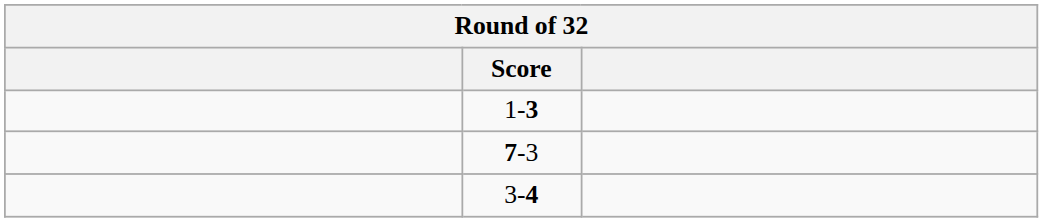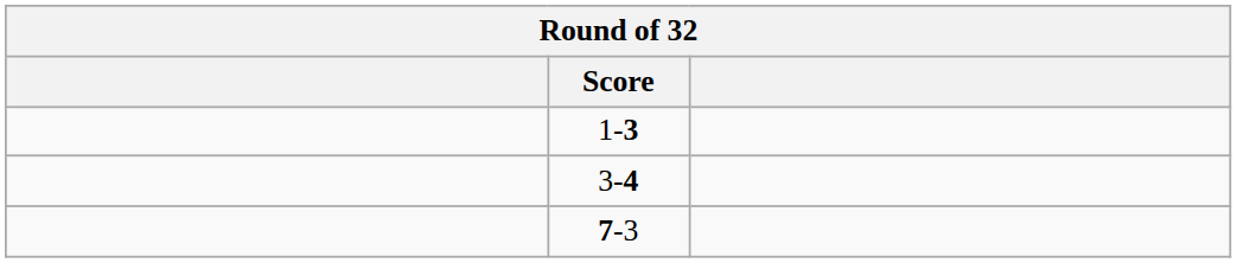 <table class="wikitable" style="text-align: center; font-size:90% ">
 <tr>
 <th colspan=3>Round of 32</th>
 </tr>
 <tr>
 <th align="right" width="250"></th>
 <th width="60">Score</th>
 <th align="left" width="250"></th>
 </tr>
 <tr>
 <td align=left></td>
 <td align=center>1-<strong>3</strong></td>
 <td align=left><strong></strong></td>
 </tr>
 <tr>
+<td align=left></td>
+<td align=center>3-<strong>4</strong></td>
+<td align=left><strong></strong></td>
+</tr>
+<tr>
 <td align=left><strong></strong></td>
 <td align=center><strong>7</strong>-3</td>
 <td align=left></td>
 </tr>
-<tr>
-<td align=left></td>
-<td align=center>3-<strong>4</strong></td>
-<td align=left><strong></strong></td>
-</tr>
 </table>
